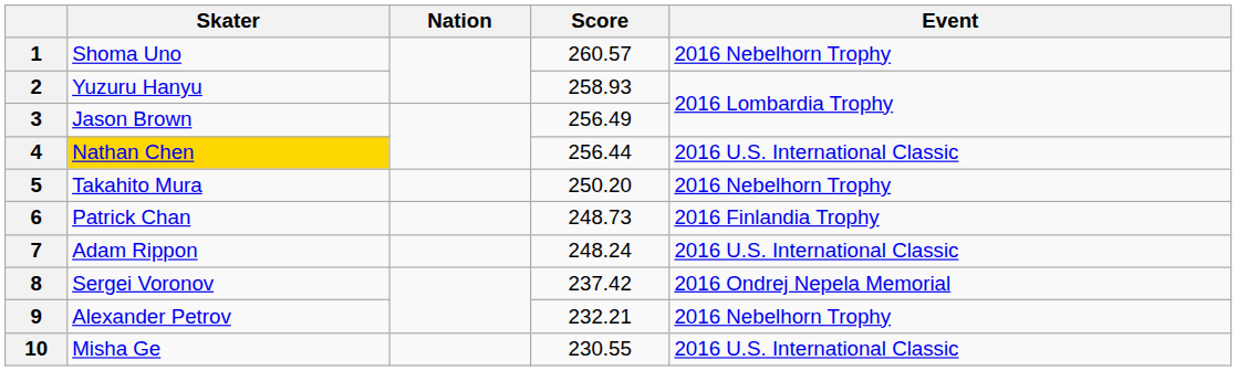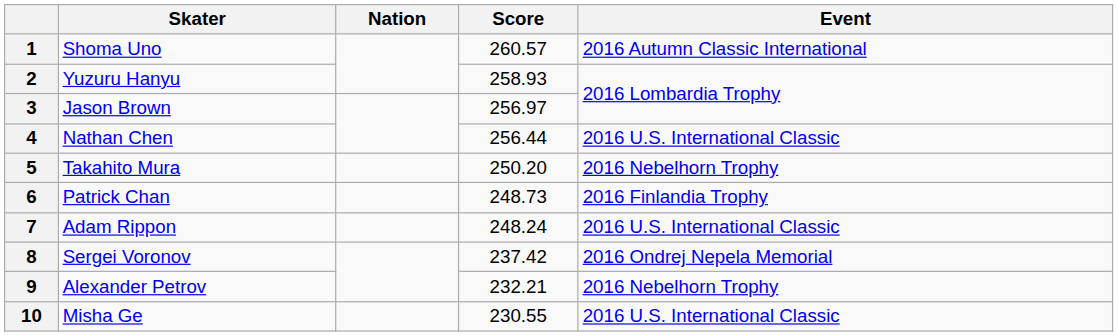 <table class="wikitable sortable" style="text-align:left; width:75%">
 <tr>
 <th scope="col"></th>
 <th scope="col">Skater</th>
 <th scope="col">Nation</th>
 <th scope="col">Score</th>
 <th scope="col">Event</th>
 </tr>
 <tr>
 <th scope="row">1</th>
 <td><a href='#'>Shoma Uno</a></td>
 <td rowspan="2"></td>
 <td style="text-align:center;">260.57</td>
-<td><a href='#'>2016 Nebelhorn Trophy</a></td>
+<td><a href='#'>2016 Autumn Classic International</a></td>
 </tr>
 <tr>
 <th scope="row">2</th>
 <td><a href='#'>Yuzuru Hanyu</a></td>
 <td style="text-align:center;">258.93</td>
 <td rowspan="2"><a href='#'>2016 Lombardia Trophy</a></td>
 </tr>
 <tr>
 <th scope="row">3</th>
 <td><a href='#'>Jason Brown</a></td>
 <td rowspan="2"></td>
-<td style="text-align:center;">256.49</td>
+<td style="text-align:center;">256.97</td>
 </tr>
 <tr>
 <th scope="row">4</th>
-<td style="background: gold;"><a href='#'>Nathan Chen</a></td>
+<td><a href='#'>Nathan Chen</a></td>
 <td style="text-align:center;">256.44</td>
 <td><a href='#'>2016 U.S. International Classic</a></td>
 </tr>
 <tr>
 <th scope="row">5</th>
 <td><a href='#'>Takahito Mura</a></td>
 <td></td>
 <td style="text-align:center;">250.20</td>
 <td><a href='#'>2016 Nebelhorn Trophy</a></td>
 </tr>
 <tr>
 <th scope="row">6</th>
 <td><a href='#'>Patrick Chan</a></td>
 <td></td>
 <td style="text-align:center;">248.73</td>
 <td><a href='#'>2016 Finlandia Trophy</a></td>
 </tr>
 <tr>
 <th scope="row">7</th>
 <td><a href='#'>Adam Rippon</a></td>
 <td></td>
 <td style="text-align:center;">248.24</td>
 <td><a href='#'>2016 U.S. International Classic</a></td>
 </tr>
 <tr>
 <th scope="row">8</th>
 <td><a href='#'>Sergei Voronov</a></td>
 <td rowspan="2"></td>
 <td style="text-align:center;">237.42</td>
 <td><a href='#'>2016 Ondrej Nepela Memorial</a></td>
 </tr>
 <tr>
 <th scope="row">9</th>
 <td><a href='#'>Alexander Petrov</a></td>
 <td style="text-align:center;">232.21</td>
 <td><a href='#'>2016 Nebelhorn Trophy</a></td>
 </tr>
 <tr>
 <th scope="row">10</th>
 <td><a href='#'>Misha Ge</a></td>
 <td></td>
 <td style="text-align:center;">230.55</td>
 <td><a href='#'>2016 U.S. International Classic</a></td>
 </tr>
 </table>
